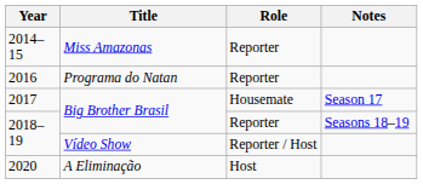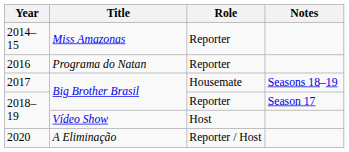 <table class="wikitable sortable">
 <tr>
 <th width=055>Year</th>
 <th width=180>Title</th>
 <th width=100>Role</th>
 <th width=100>Notes</th>
 </tr>
 <tr>
 <td>2014–15</td>
 <td><em><a href='#'>Miss Amazonas</a></em></td>
 <td>Reporter</td>
 <td></td>
 </tr>
 <tr>
 <td>2016</td>
 <td><em>Programa do Natan</em></td>
 <td>Reporter</td>
 <td></td>
 </tr>
 <tr>
 <td>2017</td>
 <td rowspan="2"><em><a href='#'>Big Brother Brasil</a></em></td>
 <td>Housemate</td>
-<td><a href='#'>Season 17</a></td>
+<td><a href='#'>Seasons 18</a>–<a href='#'>19</a></td>
 </tr>
 <tr>
 <td rowspan="2">2018–19</td>
 <td>Reporter</td>
-<td><a href='#'>Seasons 18</a>–<a href='#'>19</a></td>
+<td><a href='#'>Season 17</a></td>
 </tr>
 <tr>
 <td><em><a href='#'>Vídeo Show</a></em></td>
-<td>Reporter / Host</td>
+<td>Host</td>
 <td></td>
 </tr>
 <tr>
 <td>2020</td>
 <td><em>A Eliminação</em></td>
-<td>Host</td>
+<td>Reporter / Host</td>
 <td></td>
 </tr>
 </table>
